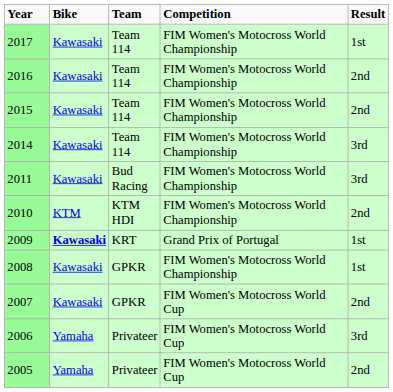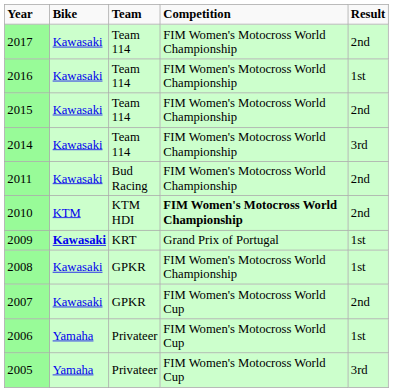 <table class="sortable wikitable">
 <tr>
 <td width="50"><strong>Year</strong></td>
 <td width="50"><strong>Bike</strong></td>
 <td width="50"><strong>Team</strong></td>
 <td width="230"><strong>Competition</strong></td>
 <td width="3"><strong>Result</strong></td>
 </tr>
 <tr style="background:#CCFFCC;">
 <td style="background:#98FB98;">2017</td>
 <td><a href='#'>Kawasaki</a></td>
 <td>Team 114</td>
 <td>FIM Women's Motocross World Championship</td>
-<td>1st</td>
+<td>2nd</td>
 </tr>
 <tr style="background:#CCFFCC;">
 <td style="background:#98FB98;">2016</td>
 <td><a href='#'>Kawasaki</a></td>
 <td>Team 114</td>
 <td>FIM Women's Motocross World Championship</td>
-<td>2nd</td>
+<td>1st</td>
 </tr>
 <tr style="background:#CCFFCC;">
 <td style="background:#98FB98;">2015</td>
 <td><a href='#'>Kawasaki</a></td>
 <td>Team 114</td>
 <td>FIM Women's Motocross World Championship</td>
 <td>2nd</td>
 </tr>
 <tr style="background:#CCFFCC;">
 <td style="background:#98FB98;">2014</td>
 <td><a href='#'>Kawasaki</a></td>
 <td>Team 114</td>
 <td>FIM Women's Motocross World Championship</td>
 <td>3rd</td>
 </tr>
 <tr style="background:#CCFFCC;">
 <td style="background:#98FB98;">2011</td>
 <td><a href='#'>Kawasaki</a></td>
 <td>Bud Racing</td>
 <td>FIM Women's Motocross World Championship</td>
-<td>3rd</td>
+<td>2nd</td>
 </tr>
 <tr style="background:#CCFFCC;">
 <td style="background:#98FB98;">2010</td>
 <td><a href='#'>KTM</a></td>
 <td>KTM HDI</td>
-<td>FIM Women's Motocross World Championship</td>
+<td><strong>FIM Women's Motocross World Championship</strong></td>
 <td>2nd</td>
 </tr>
 <tr style="background:#CCFFCC;">
 <td style="background:#98FB98;">2009</td>
 <td><strong><a href='#'>Kawasaki</a></strong></td>
 <td>KRT</td>
 <td> Grand Prix of Portugal</td>
 <td>1st</td>
 </tr>
 <tr style="background:#CCFFCC;">
 <td style="background:#98FB98;">2008</td>
 <td><a href='#'>Kawasaki</a></td>
 <td>GPKR</td>
 <td>FIM Women's Motocross World Championship</td>
 <td>1st</td>
 </tr>
 <tr style="background:#CCFFCC;">
 <td style="background:#98FB98;">2007</td>
 <td><a href='#'>Kawasaki</a></td>
 <td>GPKR</td>
 <td>FIM Women's Motocross World Cup</td>
 <td>2nd</td>
 </tr>
 <tr style="background:#CCFFCC;">
 <td style="background:#98FB98;">2006</td>
 <td><a href='#'>Yamaha</a></td>
 <td>Privateer</td>
 <td>FIM Women's Motocross World Cup</td>
-<td>3rd</td>
+<td>1st</td>
 </tr>
 <tr style="background:#CCFFCC;">
 <td style="background:#98FB98;">2005</td>
 <td><a href='#'>Yamaha</a></td>
 <td>Privateer</td>
 <td>FIM Women's Motocross World Cup</td>
-<td>2nd</td>
+<td>3rd</td>
 </tr>
 </table>
